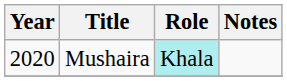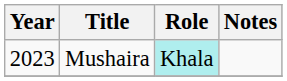 <table class="wikitable sortable">
 <tr>
 <th>Year</th>
 <th>Title</th>
 <th>Role</th>
 <th>Notes</th>
 </tr>
 <tr>
-<td>2020</td>
+<td>2023</td>
 <td>Mushaira</td>
 <td style="background: paleturquoise;">Khala</td>
 <td></td>
 </tr>
 <tr>
 </tr>
 </table>
